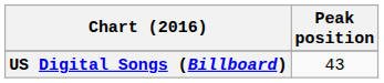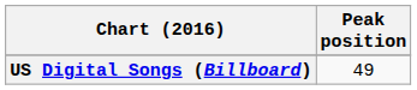 <table class="wikitable sortable plainrowheaders" style="text-align:center">
 <tr>
 <th>Chart (2016)</th>
 <th>Peak<br>position</th>
 </tr>
 <tr>
 </tr>
 <tr>
 <th scope="row">US <a href='#'>Digital Songs</a> (<em><a href='#'>Billboard</a></em>)</th>
-<td>43</td>
+<td>49</td>
 </tr>
 </table>
